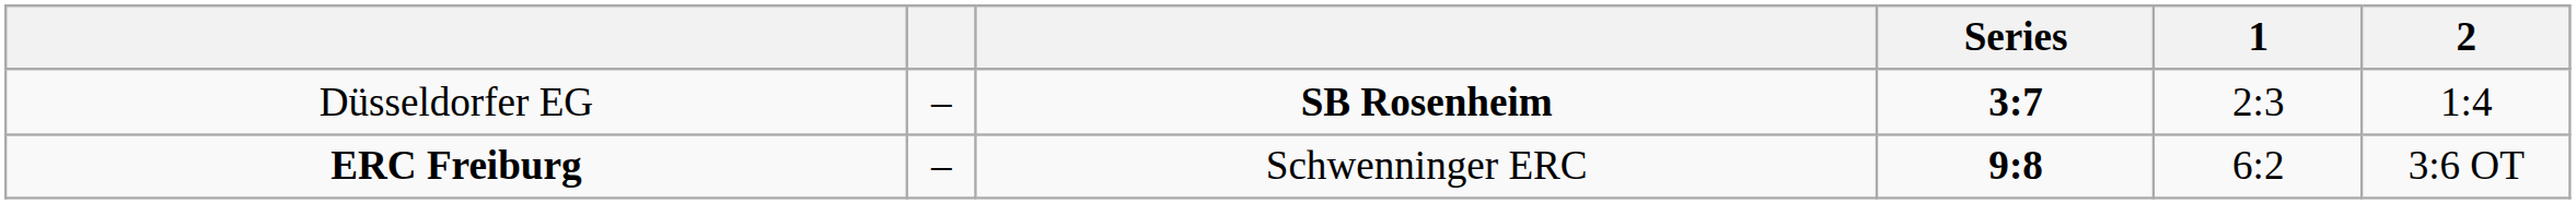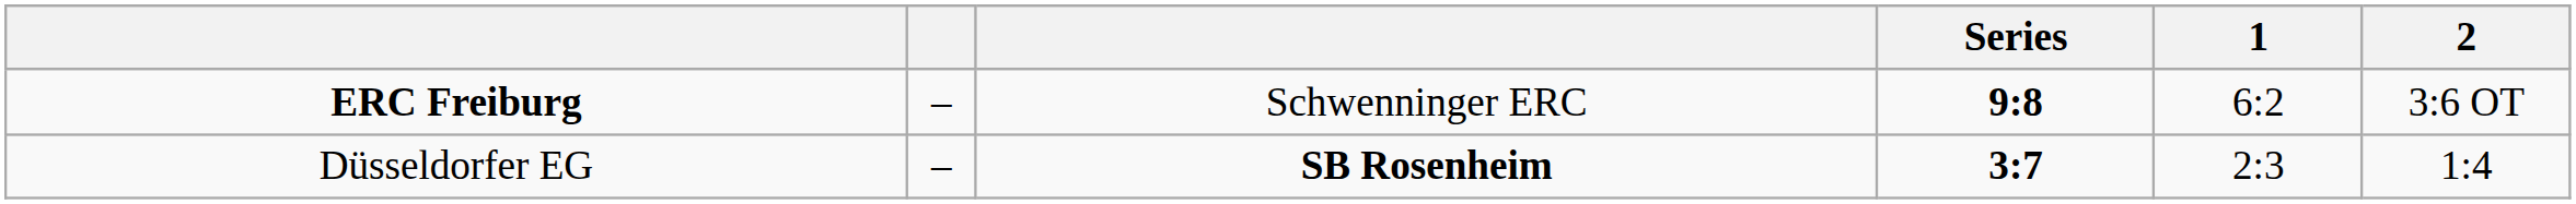 <table class="wikitable" width="80%">
 <tr style="background-color:#c0c0c0;">
 <th style="width:32.5%;"></th>
 <th style="width:2.5%;"></th>
 <th style="width:32.5%;"></th>
 <th style="width:10%;">Series</th>
 <th style="width:7.5%;">1</th>
 <th style="width:7.5%;">2</th>
 </tr>
 <tr align="center">
+<td><strong>ERC Freiburg</strong></td>
+<td>–</td>
+<td>Schwenninger ERC</td>
+<td><strong>9:8</strong></td>
+<td>6:2</td>
+<td>3:6 OT</td>
+</tr>
+<tr align="center">
 <td>Düsseldorfer EG</td>
 <td>–</td>
 <td><strong>SB Rosenheim</strong></td>
 <td><strong>3:7</strong></td>
 <td>2:3</td>
 <td>1:4</td>
 </tr>
-<tr align="center">
-<td><strong>ERC Freiburg</strong></td>
-<td>–</td>
-<td>Schwenninger ERC</td>
-<td><strong>9:8</strong></td>
-<td>6:2</td>
-<td>3:6 OT</td>
-</tr>
 </table>
